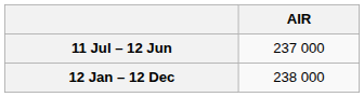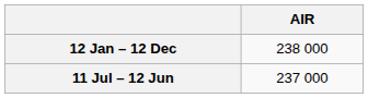 <table class="wikitable sortable" style="text-align:center; width:400px; height:100px;">
 <tr>
 <th></th>
 <th>AIR</th>
 </tr>
 <tr>
+<th scope="row">12 Jan – 12 Dec</th>
+<td>238 000</td>
+</tr>
+<tr>
 <th scope="row">11 Jul – 12 Jun</th>
 <td>237 000</td>
 </tr>
-<tr>
-<th scope="row">12 Jan – 12 Dec</th>
-<td>238 000</td>
-</tr>
 </table>
